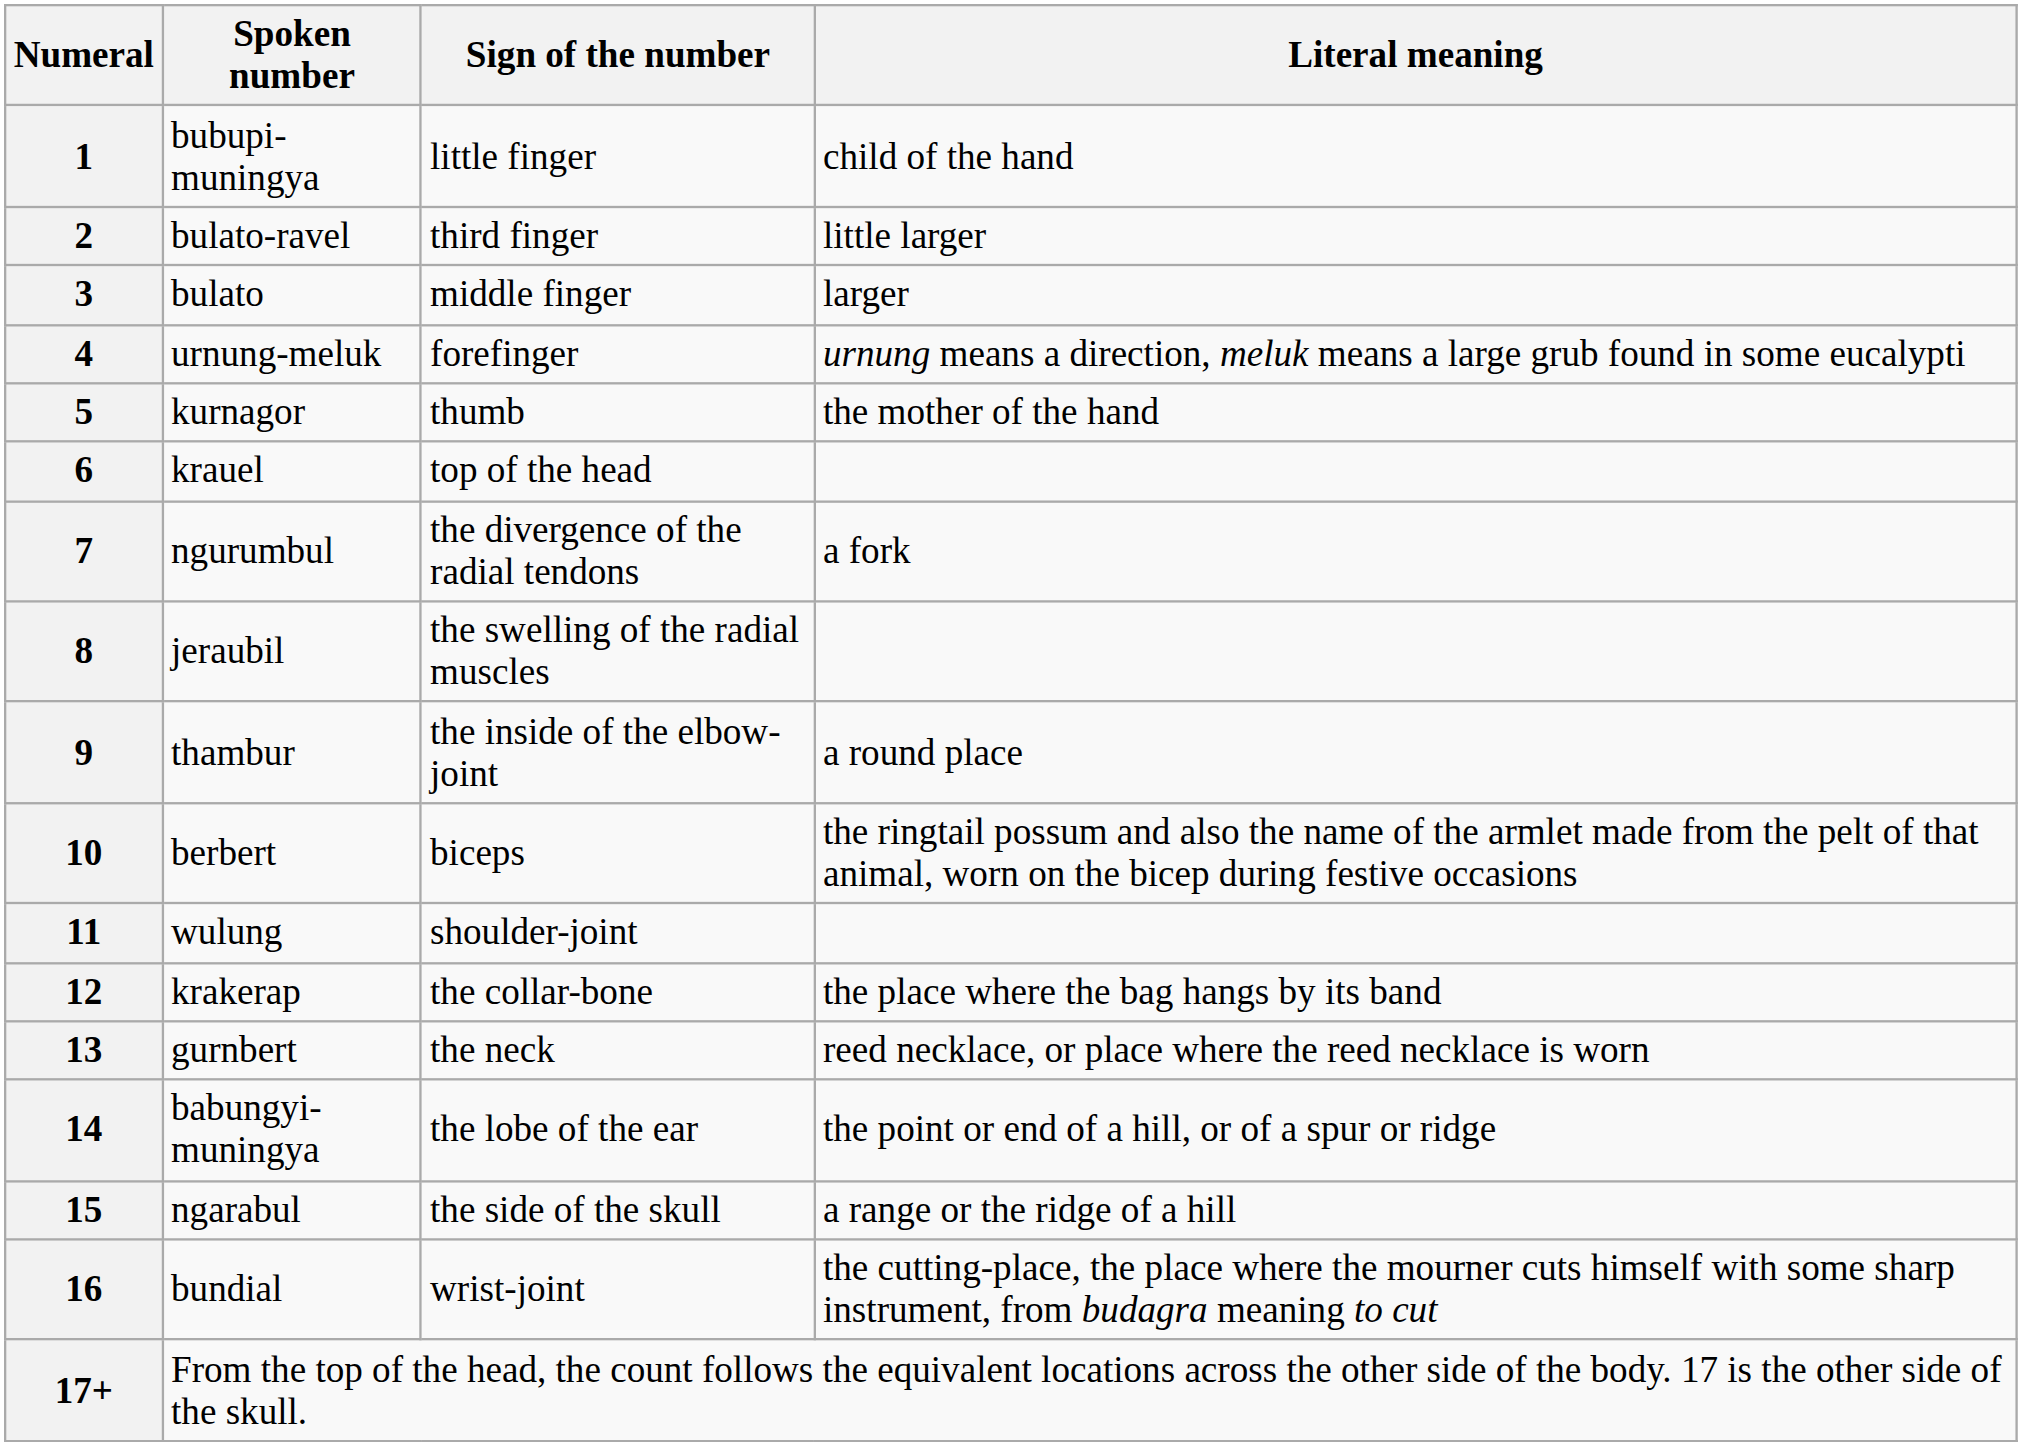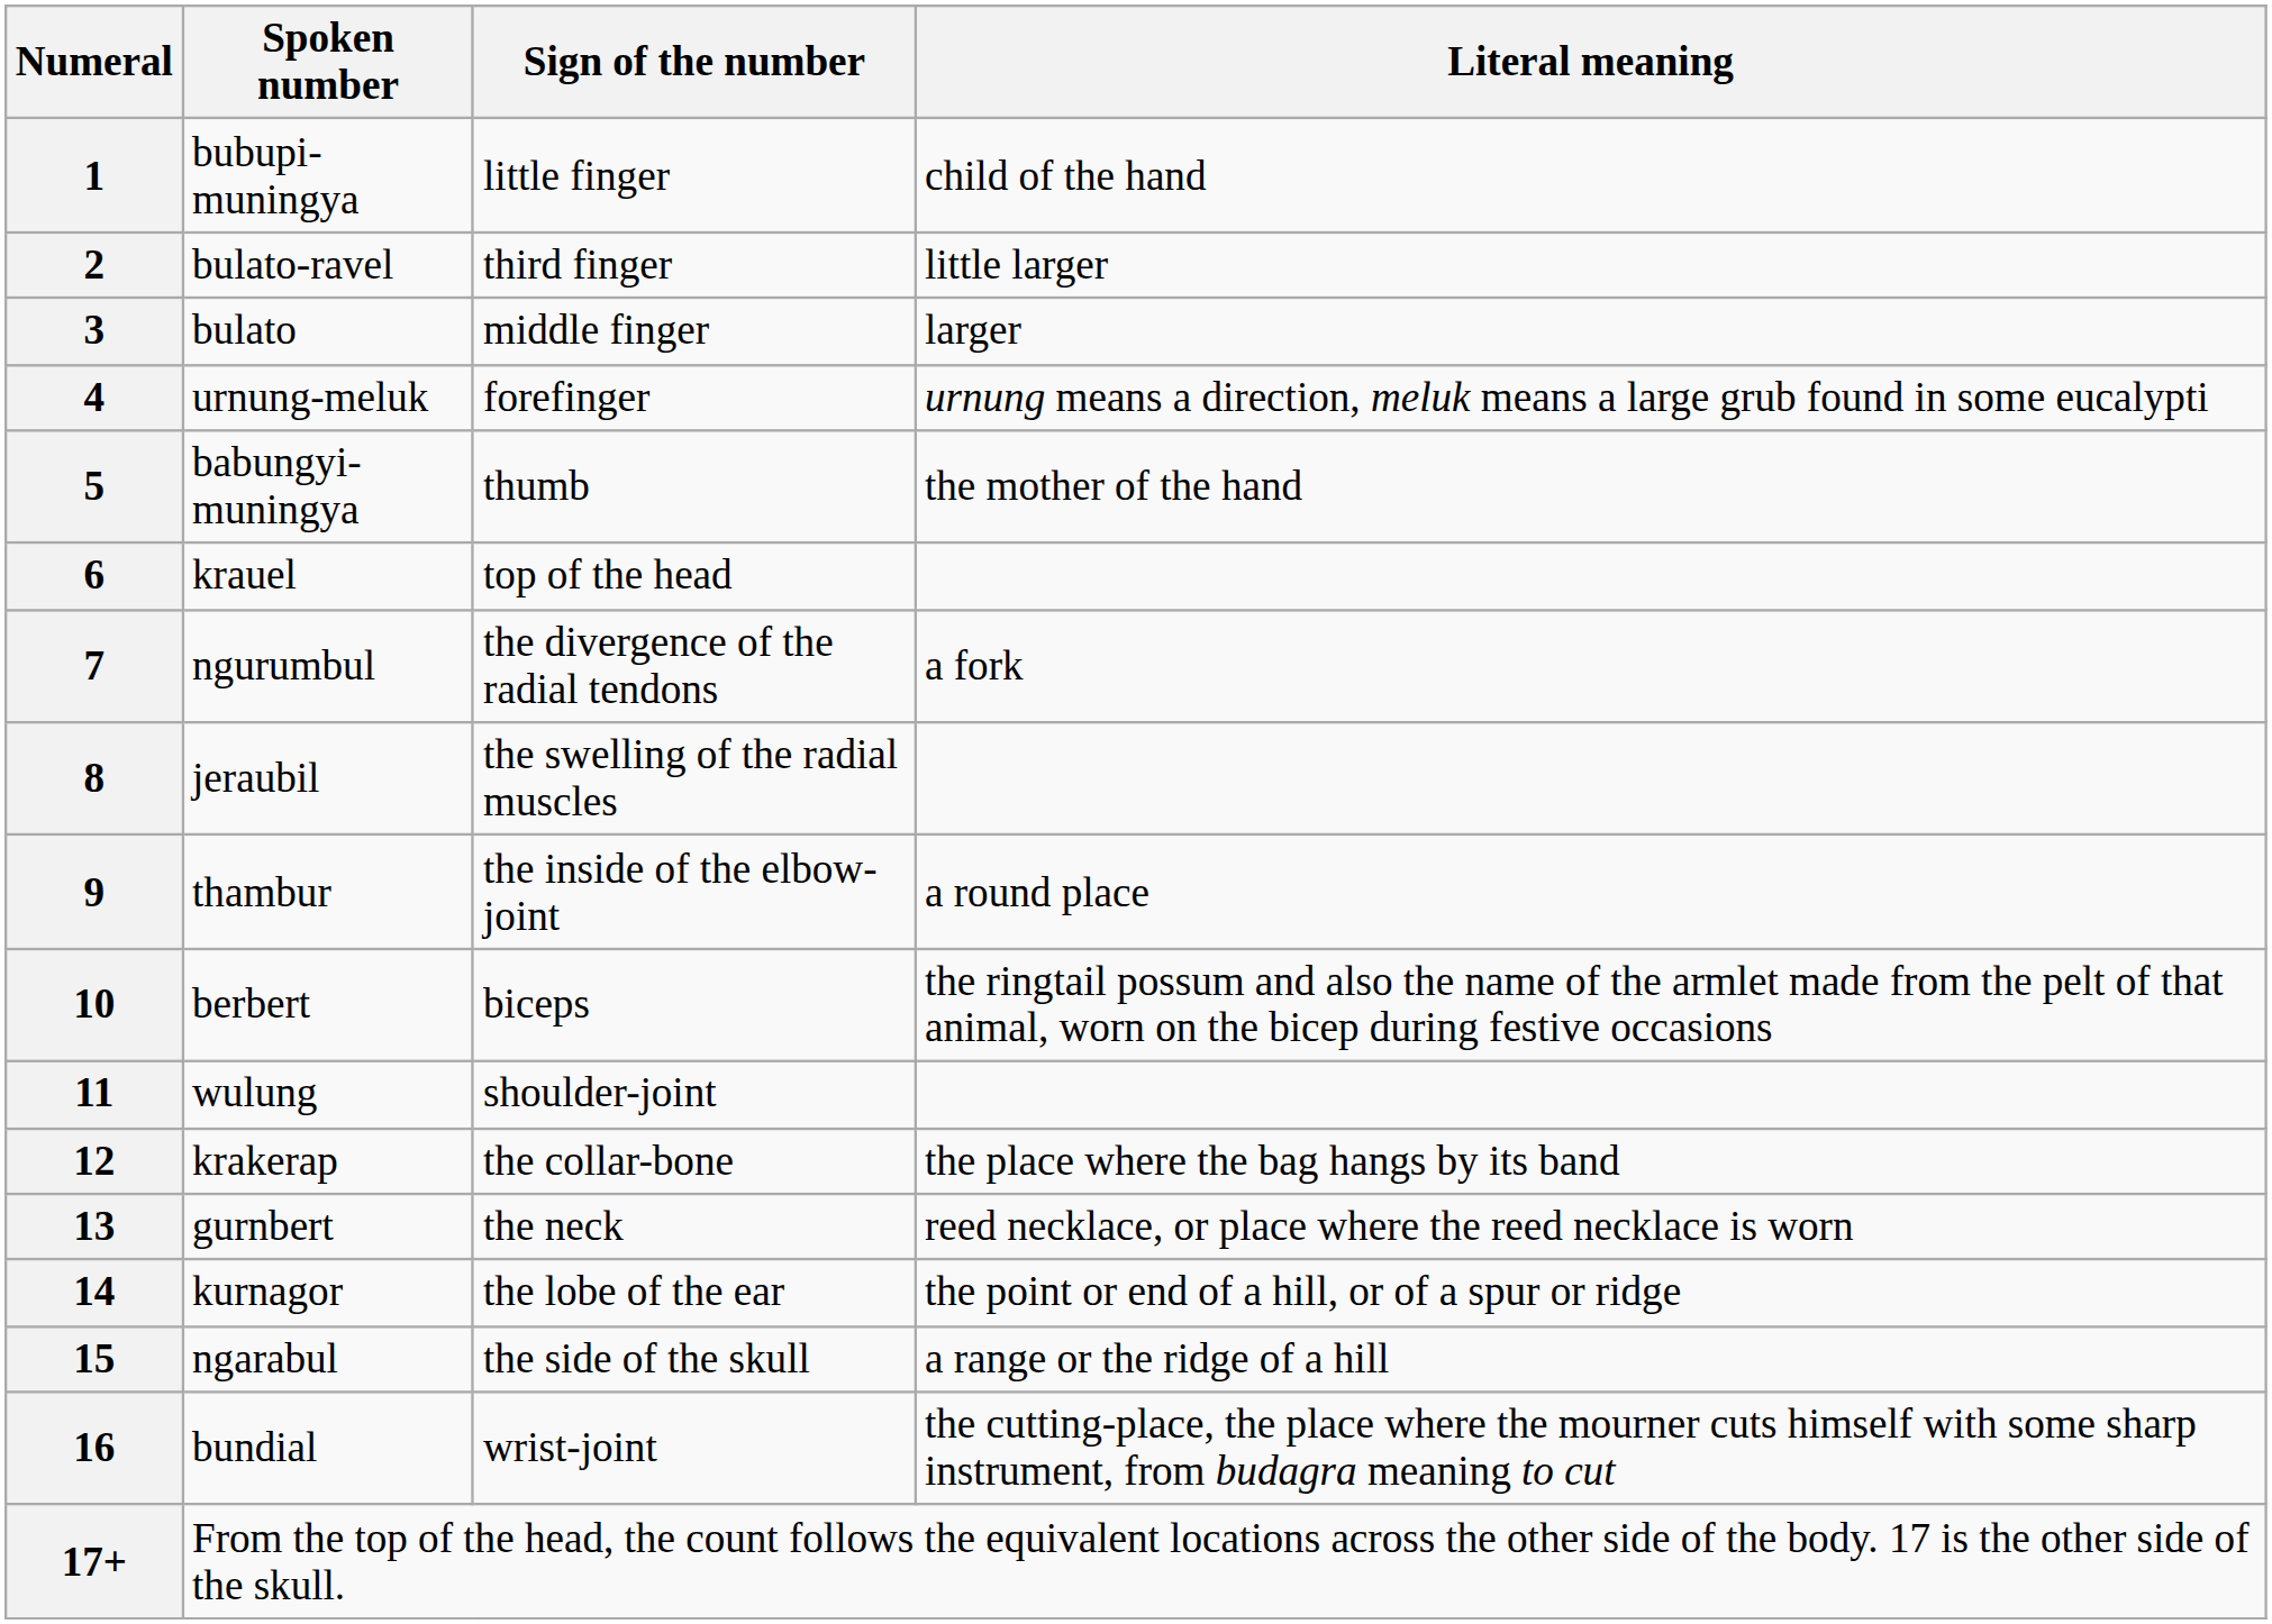 <table class="wikitable">
 <tr>
 <th>Numeral</th>
 <th>Spoken number</th>
 <th>Sign of the number</th>
 <th>Literal meaning</th>
 </tr>
 <tr>
 <th>1</th>
 <td>bubupi-muningya</td>
 <td>little finger</td>
 <td>child of the hand</td>
 </tr>
 <tr>
 <th>2</th>
 <td>bulato-ravel</td>
 <td>third finger</td>
 <td>little larger</td>
 </tr>
 <tr>
 <th>3</th>
 <td>bulato</td>
 <td>middle finger</td>
 <td>larger</td>
 </tr>
 <tr>
 <th>4</th>
 <td>urnung-meluk</td>
 <td>forefinger</td>
 <td><em>urnung</em> means a direction, <em>meluk</em> means a large grub found in some eucalypti</td>
 </tr>
 <tr>
 <th>5</th>
-<td>kurnagor</td>
+<td>babungyi-muningya</td>
 <td>thumb</td>
 <td>the mother of the hand</td>
 </tr>
 <tr>
 <th>6</th>
 <td>krauel</td>
 <td>top of the head</td>
 <td></td>
 </tr>
 <tr>
 <th>7</th>
 <td>ngurumbul</td>
 <td>the divergence of the radial tendons</td>
 <td>a fork</td>
 </tr>
 <tr>
 <th>8</th>
 <td>jeraubil</td>
 <td>the swelling of the radial muscles</td>
 <td></td>
 </tr>
 <tr>
 <th>9</th>
 <td>thambur</td>
 <td>the inside of the elbow-joint</td>
 <td>a round place</td>
 </tr>
 <tr>
 <th>10</th>
 <td>berbert</td>
 <td>biceps</td>
 <td>the ringtail possum and also the name of the armlet made from the pelt of that animal, worn on the bicep during festive occasions</td>
 </tr>
 <tr>
 <th>11</th>
 <td>wulung</td>
 <td>shoulder-joint</td>
 <td></td>
 </tr>
 <tr>
 <th>12</th>
 <td>krakerap</td>
 <td>the collar-bone</td>
 <td>the place where the bag hangs by its band</td>
 </tr>
 <tr>
 <th>13</th>
 <td>gurnbert</td>
 <td>the neck</td>
 <td>reed necklace, or place where the reed necklace is worn</td>
 </tr>
 <tr>
 <th>14</th>
-<td>babungyi-muningya</td>
+<td>kurnagor</td>
 <td>the lobe of the ear</td>
 <td>the point or end of a hill, or of a spur or ridge</td>
 </tr>
 <tr>
 <th>15</th>
 <td>ngarabul</td>
 <td>the side of the skull</td>
 <td>a range or the ridge of a hill</td>
 </tr>
 <tr>
 <th>16</th>
 <td>bundial</td>
 <td>wrist-joint</td>
 <td>the cutting-place, the place where the mourner cuts himself with some sharp instrument, from <em>budagra</em> meaning <em>to cut</em></td>
 </tr>
 <tr>
 <th>17+</th>
 <td colspan="3">From the top of the head, the count follows the equivalent locations across the other side of the body. 17 is the other side of the skull.</td>
 </tr>
 <tr>
 </tr>
 </table>
